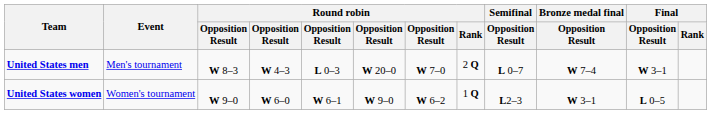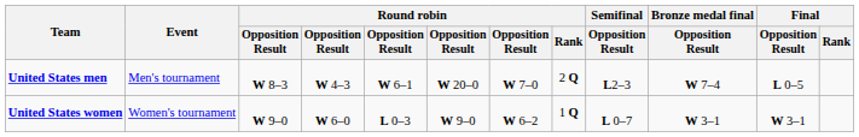 <table class=wikitable style=font-size:90%;text-align:center>
 <tr>
 <th rowspan=2>Team</th>
 <th rowspan=2>Event</th>
 <th colspan=6>Round robin</th>
 <th>Semifinal</th>
 <th>Bronze medal final</th>
 <th colspan=2>Final</th>
 </tr>
 <tr style=font-size:95%>
 <th>Opposition<br>Result</th>
 <th>Opposition<br>Result</th>
 <th>Opposition<br>Result</th>
 <th>Opposition<br>Result</th>
 <th>Opposition<br>Result</th>
 <th>Rank</th>
 <th>Opposition<br>Result</th>
 <th>Opposition<br>Result</th>
 <th>Opposition<br>Result</th>
 <th>Rank</th>
 </tr>
 <tr>
 <td align=left><strong><a href='#'>United States men</a></strong></td>
 <td align=left><a href='#'>Men's tournament</a></td>
 <td><br><strong>W</strong> 8–3</td>
 <td><br><strong>W</strong> 4–3</td>
-<td><br><strong>L</strong> 0–3</td>
+<td><br><strong>W</strong> 6–1</td>
 <td><br><strong>W</strong> 20–0</td>
 <td><br><strong>W</strong> 7–0</td>
 <td>2 <strong>Q</strong></td>
-<td><br><strong>L</strong> 0–7</td>
+<td><br><strong>L</strong>2–3</td>
 <td><br><strong>W</strong> 7–4</td>
-<td><br><strong>W</strong> 3–1</td>
+<td><br><strong>L</strong> 0–5</td>
 <td></td>
 </tr>
 <tr>
 <td align=left><strong><a href='#'>United States women</a></strong></td>
 <td align=left><a href='#'>Women's tournament</a></td>
 <td><br><strong>W</strong> 9–0</td>
 <td><br><strong>W</strong> 6–0</td>
-<td><br><strong>W</strong> 6–1</td>
+<td><br><strong>L</strong> 0–3</td>
 <td><br><strong>W</strong> 9–0</td>
 <td><br><strong>W</strong> 6–2</td>
 <td>1 <strong>Q</strong></td>
-<td><br><strong>L</strong>2–3</td>
+<td><br><strong>L</strong> 0–7</td>
 <td><br><strong>W</strong> 3–1</td>
-<td><br><strong>L</strong> 0–5</td>
+<td><br><strong>W</strong> 3–1</td>
 <td></td>
 </tr>
 </table>
